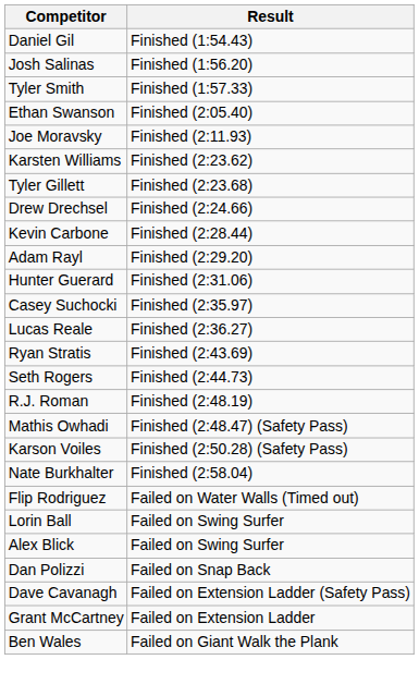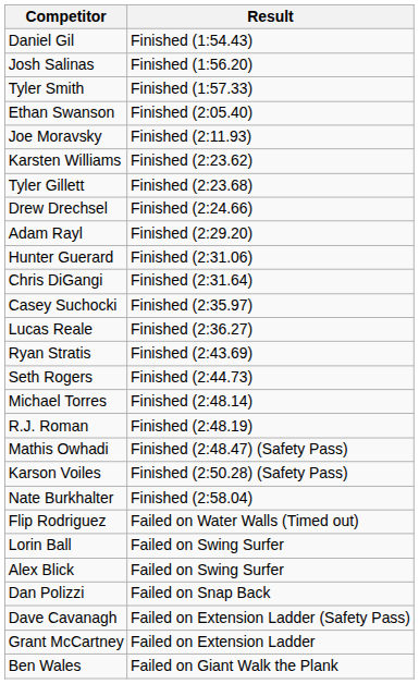 <table class="wikitable">
 <tr>
 <th>Competitor</th>
 <th>Result</th>
 </tr>
 <tr>
 <td>Daniel Gil</td>
 <td>Finished (1:54.43)</td>
 </tr>
 <tr>
 <td>Josh Salinas</td>
 <td>Finished (1:56.20)</td>
 </tr>
 <tr>
 <td>Tyler Smith</td>
 <td>Finished (1:57.33)</td>
 </tr>
 <tr>
 <td>Ethan Swanson</td>
 <td>Finished (2:05.40)</td>
 </tr>
 <tr>
 <td>Joe Moravsky</td>
 <td>Finished (2:11.93)</td>
 </tr>
 <tr>
 <td>Karsten Williams</td>
 <td>Finished (2:23.62)</td>
 </tr>
 <tr>
 <td>Tyler Gillett</td>
 <td>Finished (2:23.68)</td>
 </tr>
 <tr>
 <td>Drew Drechsel</td>
 <td>Finished (2:24.66)</td>
 </tr>
 <tr>
-<td>Kevin Carbone</td>
-<td>Finished (2:28.44)</td>
-</tr>
-<tr>
 <td>Adam Rayl</td>
 <td>Finished (2:29.20)</td>
 </tr>
 <tr>
 <td>Hunter Guerard</td>
 <td>Finished (2:31.06)</td>
+</tr>
+<tr>
+<td>Chris DiGangi</td>
+<td>Finished (2:31.64)</td>
 </tr>
 <tr>
 <td>Casey Suchocki</td>
 <td>Finished (2:35.97)</td>
 </tr>
 <tr>
 <td>Lucas Reale</td>
 <td>Finished (2:36.27)</td>
 </tr>
 <tr>
 <td>Ryan Stratis</td>
 <td>Finished (2:43.69)</td>
 </tr>
 <tr>
 <td>Seth Rogers</td>
 <td>Finished (2:44.73)</td>
+</tr>
+<tr>
+<td>Michael Torres</td>
+<td>Finished (2:48.14)</td>
 </tr>
 <tr>
 <td>R.J. Roman</td>
 <td>Finished (2:48.19)</td>
 </tr>
 <tr>
 <td>Mathis Owhadi</td>
 <td>Finished (2:48.47) (Safety Pass)</td>
 </tr>
 <tr>
 <td>Karson Voiles</td>
 <td>Finished (2:50.28) (Safety Pass)</td>
 </tr>
 <tr>
 <td>Nate Burkhalter</td>
 <td>Finished (2:58.04)</td>
 </tr>
 <tr>
 <td>Flip Rodriguez</td>
 <td>Failed on Water Walls (Timed out)</td>
 </tr>
 <tr>
 <td>Lorin Ball</td>
 <td>Failed on Swing Surfer</td>
 </tr>
 <tr>
 <td>Alex Blick</td>
 <td>Failed on Swing Surfer</td>
 </tr>
 <tr>
 <td>Dan Polizzi</td>
 <td>Failed on Snap Back</td>
 </tr>
 <tr>
 <td>Dave Cavanagh</td>
 <td>Failed on Extension Ladder (Safety Pass)</td>
 </tr>
 <tr>
 <td>Grant McCartney</td>
 <td>Failed on Extension Ladder</td>
 </tr>
 <tr>
 <td>Ben Wales</td>
 <td>Failed on Giant Walk the Plank</td>
 </tr>
 </table>
